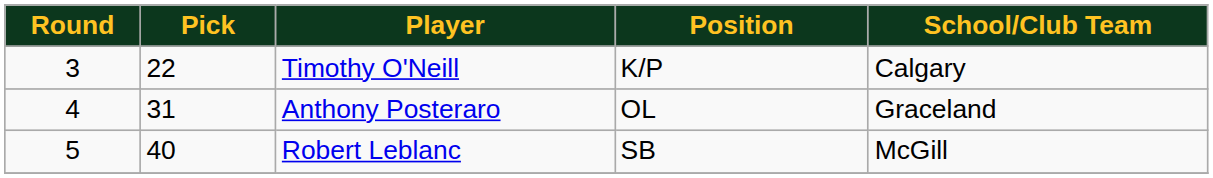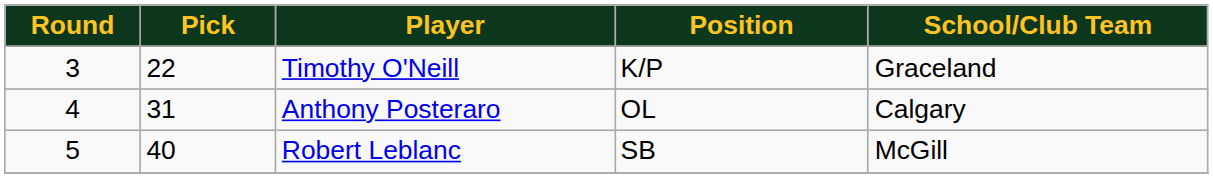 <table class="wikitable sortable sortable">
 <tr>
 <th style="background:#0C371D;color:#ffc322;" width="8%">Round</th>
 <th style="background:#0C371D;color:#ffc322;" width="8%">Pick</th>
 <th style="background:#0C371D;color:#ffc322;" width="20%">Player</th>
 <th style="background:#0C371D;color:#ffc322;" width="15%">Position</th>
 <th style="background:#0C371D;color:#ffc322;" width="20%">School/Club Team</th>
 </tr>
 <tr>
 <td align=center>3</td>
 <td>22</td>
 <td><a href='#'>Timothy O'Neill</a></td>
 <td>K/P</td>
-<td>Calgary</td>
+<td>Graceland</td>
 </tr>
 <tr>
 <td align=center>4</td>
 <td>31</td>
 <td><a href='#'>Anthony Posteraro</a></td>
 <td>OL</td>
-<td>Graceland</td>
+<td>Calgary</td>
 </tr>
 <tr>
 <td align=center>5</td>
 <td>40</td>
 <td><a href='#'>Robert Leblanc</a></td>
 <td>SB</td>
 <td>McGill</td>
 </tr>
 <tr>
 </tr>
 </table>
